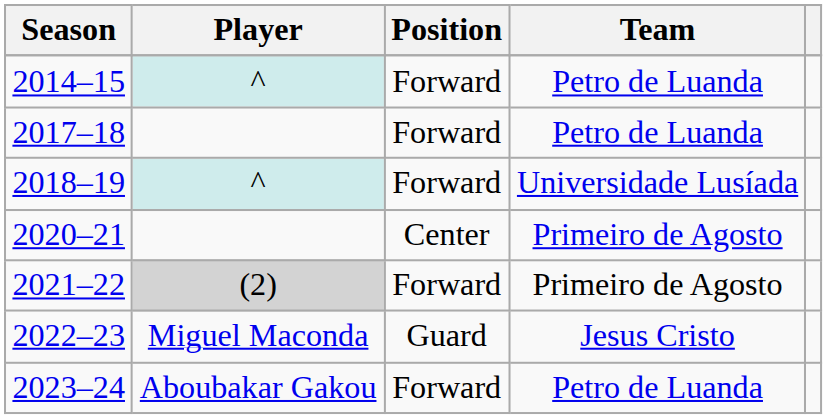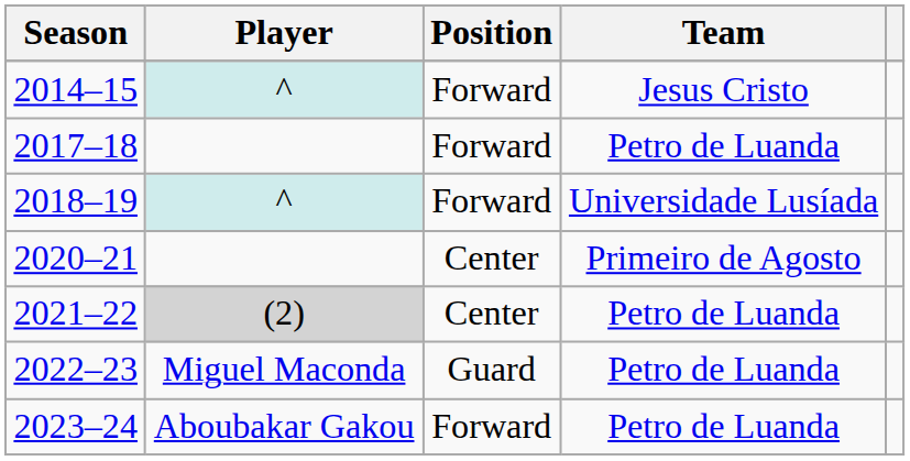 <table class="wikitable sortable" style="text-align:center;">
 <tr>
 <th>Season</th>
 <th>Player</th>
 <th>Position</th>
 <th>Team</th>
 <th class=unsortable></th>
 </tr>
 <tr>
 </tr>
 <tr>
 <td><a href='#'>2014–15</a></td>
 <td style="background-color:#CFECEC">^</td>
 <td>Forward</td>
-<td><a href='#'>Petro de Luanda</a></td>
+<td><a href='#'>Jesus Cristo</a></td>
 <td></td>
 </tr>
 <tr>
 <td><a href='#'>2017–18</a></td>
 <td></td>
 <td>Forward</td>
 <td><a href='#'>Petro de Luanda</a></td>
 <td></td>
 </tr>
 <tr>
 <td><a href='#'>2018–19</a></td>
 <td style="background-color:#CFECEC">^</td>
 <td>Forward</td>
 <td><a href='#'>Universidade Lusíada</a></td>
 <td></td>
 </tr>
 <tr>
 <td><a href='#'>2020–21</a></td>
 <td></td>
 <td>Center</td>
 <td><a href='#'>Primeiro de Agosto</a></td>
 <td></td>
 </tr>
 <tr>
 <td><a href='#'>2021–22</a></td>
 <td style="background: lightgrey;"> (2)</td>
-<td>Forward</td>
-<td>Primeiro de Agosto</td>
+<td>Center</td>
+<td><a href='#'>Petro de Luanda</a></td>
 <td></td>
 </tr>
 <tr>
 <td><a href='#'>2022–23</a></td>
 <td><a href='#'>Miguel Maconda</a></td>
 <td>Guard</td>
-<td><a href='#'>Jesus Cristo</a></td>
+<td><a href='#'>Petro de Luanda</a></td>
 <td></td>
 </tr>
 <tr>
 <td><a href='#'>2023–24</a></td>
 <td><a href='#'>Aboubakar Gakou</a></td>
 <td>Forward</td>
 <td><a href='#'>Petro de Luanda</a></td>
 <td></td>
 </tr>
 </table>
